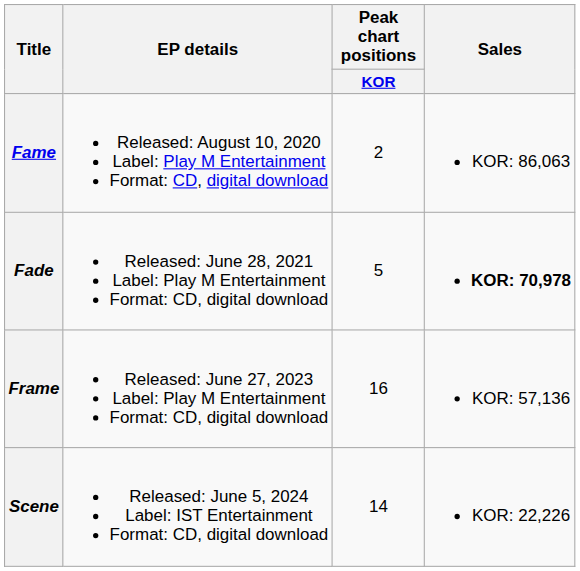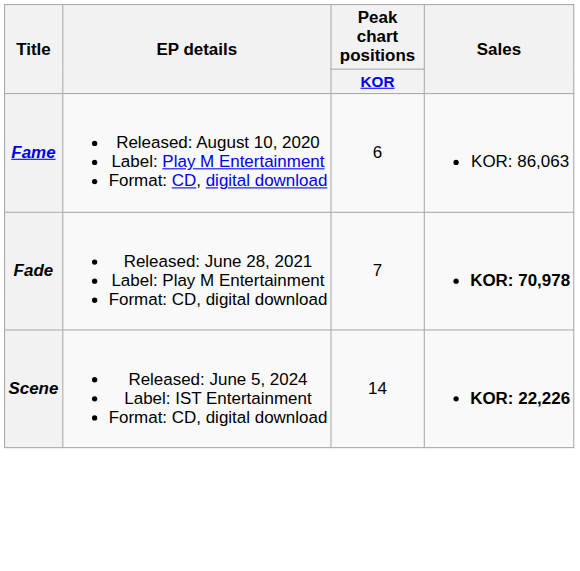 <table class="wikitable plainrowheaders" style="text-align:center">
 <tr>
 <th scope="col" rowspan="2">Title</th>
 <th scope="col" rowspan="2">EP details</th>
 <th scope="col" colspan="1" style="width:5em">Peak chart positions</th>
 <th scope="col" rowspan="2">Sales</th>
 </tr>
 <tr>
 <th scope="col" style="width:2.8em;font-size:90%"><a href='#'>KOR</a><br></th>
 </tr>
 <tr>
 <th scope="row"><em><a href='#'>Fame</a></em></th>
 <td><br><ul><li>Released: August 10, 2020</li><li>Label: <a href='#'>Play M Entertainment</a></li><li>Format: <a href='#'>CD</a>, <a href='#'>digital download</a></li></ul></td>
-<td>2</td>
+<td>6</td>
 <td><br><ul><li>KOR: 86,063</li></ul></td>
 </tr>
 <tr>
 <th scope="row"><em>Fade</em></th>
 <td><br><ul><li>Released: June 28, 2021</li><li>Label: Play M Entertainment</li><li>Format: CD, digital download</li></ul></td>
-<td>5</td>
+<td>7</td>
 <td><strong><br><ul><li>KOR: 70,978</li></ul></strong></td>
-</tr>
-<tr>
-<th scope="row"><em>Frame</em></th>
-<td><br><ul><li>Released: June 27, 2023</li><li>Label: Play M Entertainment</li><li>Format: CD, digital download</li></ul></td>
-<td>16</td>
-<td><br><ul><li>KOR: 57,136</li></ul></td>
 </tr>
 <tr>
 <th scope="row"><em>Scene</em></th>
 <td><br><ul><li>Released: June 5, 2024</li><li>Label: IST Entertainment</li><li>Format: CD, digital download</li></ul></td>
 <td>14</td>
-<td><br><ul><li>KOR: 22,226</li></ul></td>
+<td><strong><br><ul><li>KOR: 22,226</li></ul></strong></td>
 </tr>
 </table>
